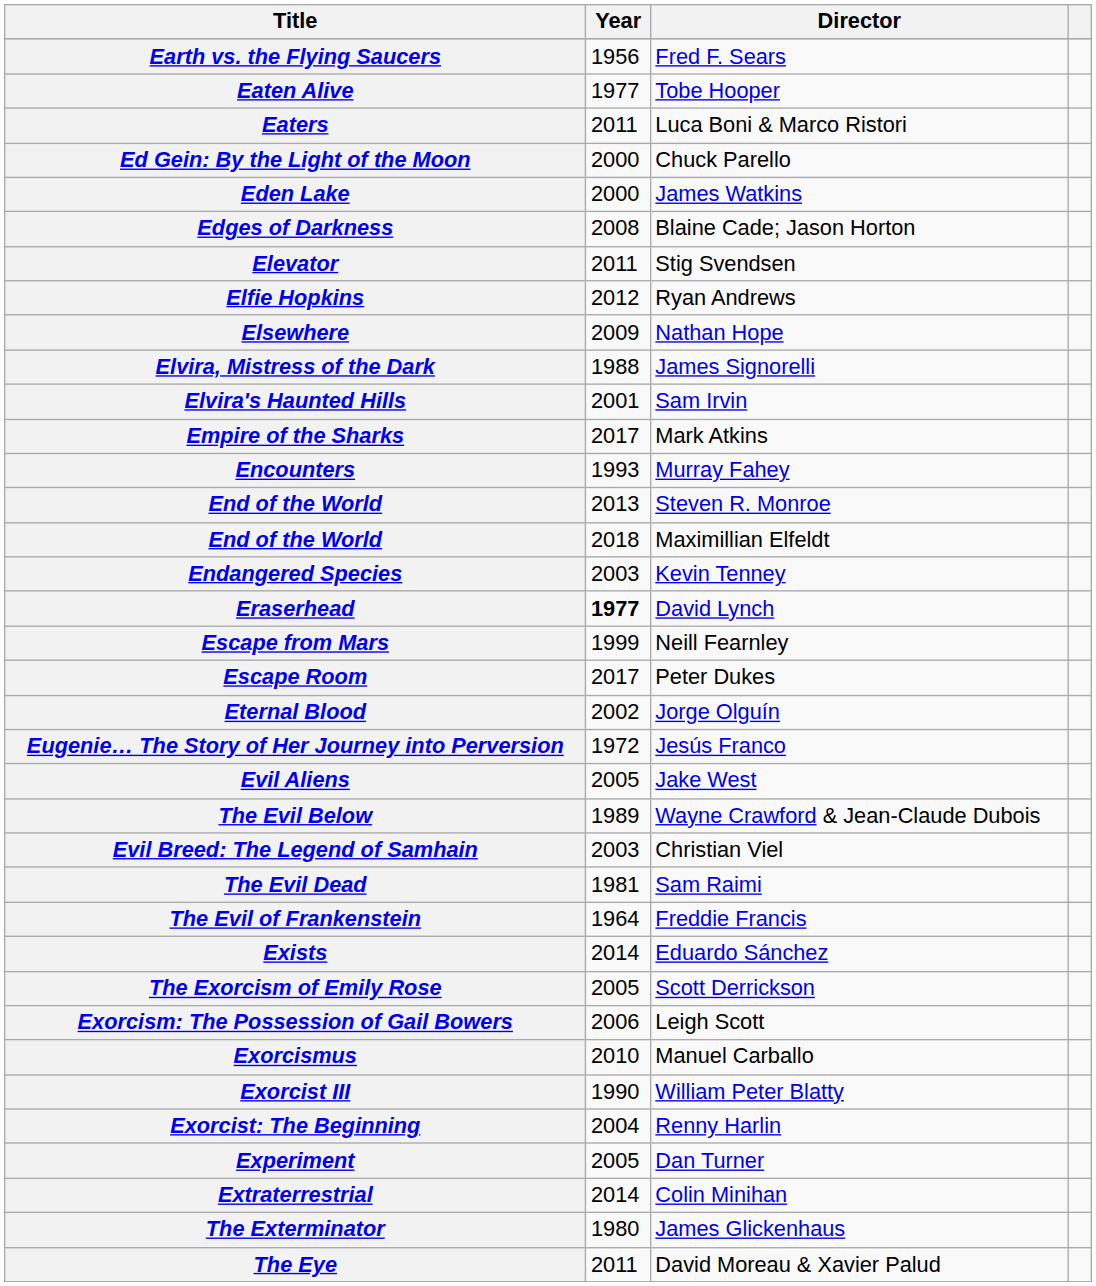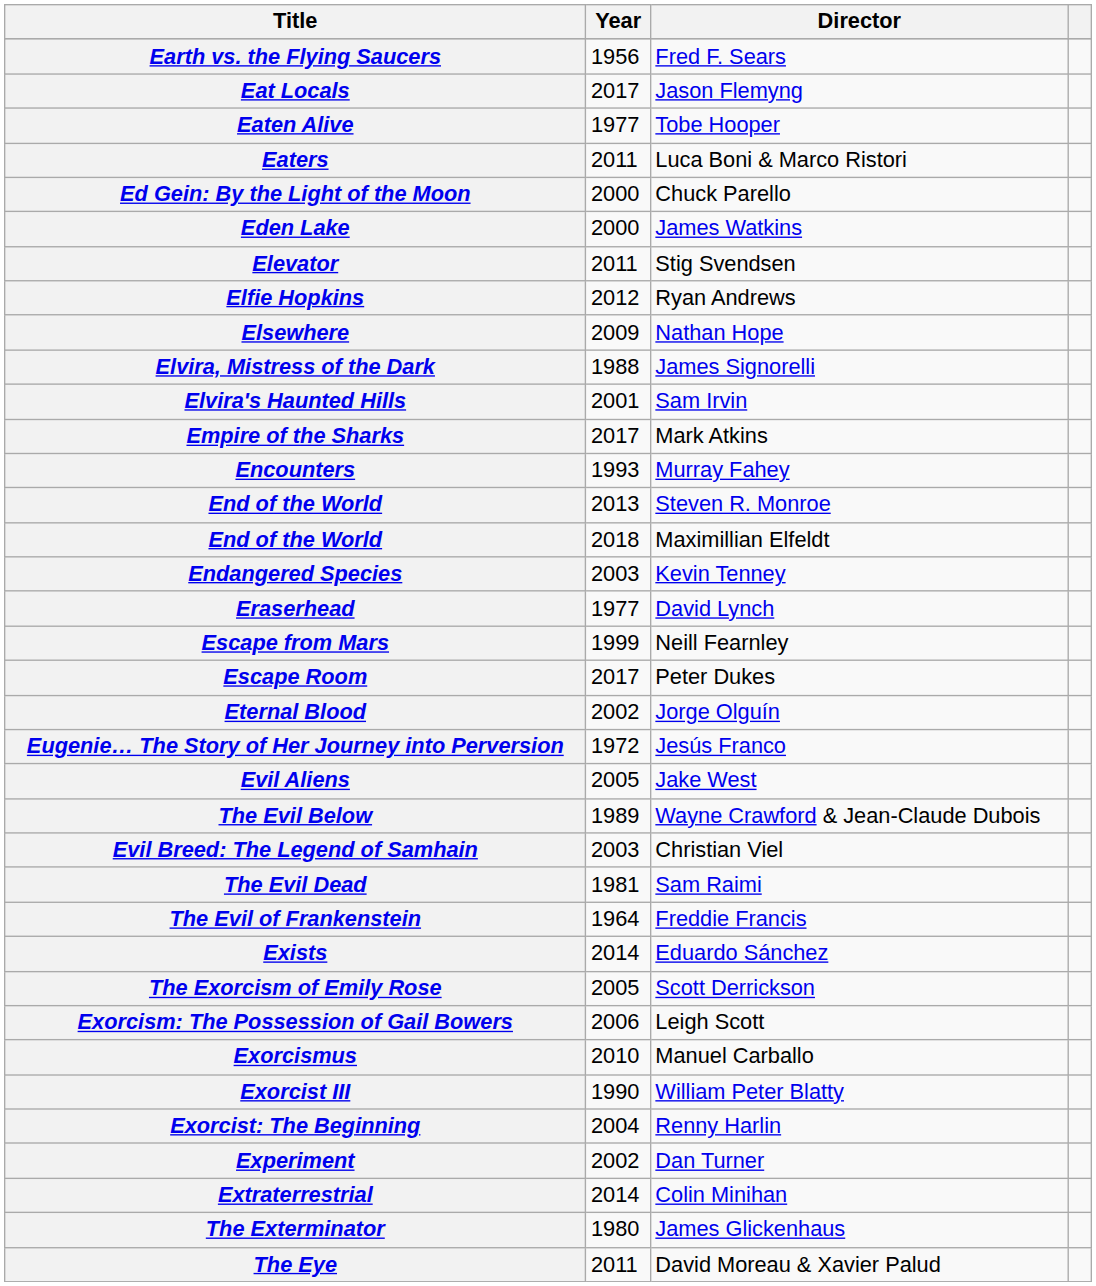 <table style="width:800px;" class="wikitable plainrowheaders sortable">
 <tr>
 <th width="420" scope="col">Title</th>
 <th width="40" scope="col">Year</th>
 <th width="300" scope="col">Director</th>
 <th scope="col"></th>
 </tr>
 <tr>
 </tr>
 <tr>
 <th scope="row"><em><a href='#'>Earth vs. the Flying Saucers</a></em></th>
 <td>1956</td>
 <td><a href='#'>Fred F. Sears</a></td>
+<td align="center"></td>
+</tr>
+<tr>
+<th scope="row"><em><a href='#'>Eat Locals</a></em></th>
+<td>2017</td>
+<td><a href='#'>Jason Flemyng</a></td>
 <td align="center"></td>
 </tr>
 <tr>
 <th scope="row"><em><a href='#'>Eaten Alive</a></em></th>
 <td>1977</td>
 <td><a href='#'>Tobe Hooper</a></td>
 <td></td>
 </tr>
 <tr>
 <th scope="row"><em><a href='#'>Eaters</a></em></th>
 <td>2011</td>
 <td>Luca Boni & Marco Ristori</td>
 <td></td>
 </tr>
 <tr>
 <th scope="row"><em><a href='#'>Ed Gein: By the Light of the Moon</a></em></th>
 <td>2000</td>
 <td>Chuck Parello</td>
 <td></td>
 </tr>
 <tr>
 <th scope="row"><em><a href='#'>Eden Lake</a></em></th>
 <td>2000</td>
 <td><a href='#'>James Watkins</a></td>
 <td align="center"></td>
-</tr>
-<tr>
-<th scope="row"><em><a href='#'>Edges of Darkness</a></em></th>
-<td>2008</td>
-<td>Blaine Cade; Jason Horton</td>
-<td></td>
 </tr>
 <tr>
 <th scope="row"><em><a href='#'>Elevator</a></em></th>
 <td>2011</td>
 <td>Stig Svendsen</td>
 <td></td>
 </tr>
 <tr>
 <th scope="row"><em><a href='#'>Elfie Hopkins</a></em></th>
 <td>2012</td>
 <td>Ryan Andrews</td>
 <td></td>
 </tr>
 <tr>
 <th scope="row"><em><a href='#'>Elsewhere</a></em></th>
 <td>2009</td>
 <td><a href='#'>Nathan Hope</a></td>
 <td></td>
 </tr>
 <tr>
 <th scope="row"><em><a href='#'>Elvira, Mistress of the Dark</a></em></th>
 <td>1988</td>
 <td><a href='#'>James Signorelli</a></td>
 <td></td>
 </tr>
 <tr>
 <th scope="row"><em><a href='#'>Elvira's Haunted Hills</a></em></th>
 <td>2001</td>
 <td><a href='#'>Sam Irvin</a></td>
 <td></td>
 </tr>
 <tr>
 <th scope="row"><em><a href='#'>Empire of the Sharks</a></em></th>
 <td>2017</td>
 <td>Mark Atkins</td>
 <td></td>
 </tr>
 <tr>
 <th scope="row"><em><a href='#'>Encounters</a></em></th>
 <td>1993</td>
 <td><a href='#'>Murray Fahey</a></td>
 <td></td>
 </tr>
 <tr>
 <th scope="row"><em><a href='#'>End of the World</a></em></th>
 <td>2013</td>
 <td><a href='#'>Steven R. Monroe</a></td>
 <td></td>
 </tr>
 <tr>
 <th scope="row"><em><a href='#'>End of the World</a></em></th>
 <td>2018</td>
 <td>Maximillian Elfeldt</td>
 <td></td>
 </tr>
 <tr>
 <th scope="row"><em><a href='#'>Endangered Species</a></em></th>
 <td>2003</td>
 <td><a href='#'>Kevin Tenney</a></td>
 <td></td>
 </tr>
 <tr>
 <th scope="row"><em><a href='#'>Eraserhead</a></em></th>
-<td><strong>1977</strong></td>
+<td>1977</td>
 <td><a href='#'>David Lynch</a></td>
 <td align="center"></td>
 </tr>
 <tr>
 <th scope="row"><em><a href='#'>Escape from Mars</a></em></th>
 <td>1999</td>
 <td>Neill Fearnley</td>
 <td></td>
 </tr>
 <tr>
 <th scope="row"><em><a href='#'>Escape Room</a></em></th>
 <td>2017</td>
 <td>Peter Dukes</td>
 <td></td>
 </tr>
 <tr>
 <th scope="row"><em><a href='#'>Eternal Blood</a></em></th>
 <td>2002</td>
 <td><a href='#'>Jorge Olguín</a></td>
 <td></td>
 </tr>
 <tr>
 <th scope="row"><em><a href='#'>Eugenie… The Story of Her Journey into Perversion</a></em></th>
 <td>1972</td>
 <td><a href='#'>Jesús Franco</a></td>
 <td align="center"></td>
 </tr>
 <tr>
 <th scope="row"><em><a href='#'>Evil Aliens</a></em></th>
 <td>2005</td>
 <td><a href='#'>Jake West</a></td>
 <td align="center"></td>
 </tr>
 <tr>
 <th scope="row"><em><a href='#'>The Evil Below</a></em></th>
 <td>1989</td>
 <td><a href='#'>Wayne Crawford</a> & Jean-Claude Dubois</td>
 <td align="center"></td>
 </tr>
 <tr>
 <th scope="row"><em><a href='#'>Evil Breed: The Legend of Samhain</a></em></th>
 <td>2003</td>
 <td>Christian Viel</td>
 <td></td>
 </tr>
 <tr>
 <th scope="row"><em><a href='#'>The Evil Dead</a></em></th>
 <td>1981</td>
 <td><a href='#'>Sam Raimi</a></td>
 <td align="center"></td>
 </tr>
 <tr>
 <th scope="row"><em><a href='#'>The Evil of Frankenstein</a></em></th>
 <td>1964</td>
 <td><a href='#'>Freddie Francis</a></td>
 <td></td>
 </tr>
 <tr>
 <th scope="row"><em><a href='#'>Exists</a></em></th>
 <td>2014</td>
 <td><a href='#'>Eduardo Sánchez</a></td>
 <td></td>
 </tr>
 <tr>
 <th scope="row"><em><a href='#'>The Exorcism of Emily Rose</a></em></th>
 <td>2005</td>
 <td><a href='#'>Scott Derrickson</a></td>
 <td></td>
 </tr>
 <tr>
 <th scope="row"><em><a href='#'>Exorcism: The Possession of Gail Bowers</a></em></th>
 <td>2006</td>
 <td>Leigh Scott</td>
 <td></td>
 </tr>
 <tr>
 <th scope="row"><em><a href='#'>Exorcismus</a></em></th>
 <td>2010</td>
 <td>Manuel Carballo</td>
 <td></td>
 </tr>
 <tr>
 <th scope="row"><em><a href='#'>Exorcist III</a></em></th>
 <td>1990</td>
 <td><a href='#'>William Peter Blatty</a></td>
 <td align="center"></td>
 </tr>
 <tr>
 <th scope="row"><em><a href='#'>Exorcist: The Beginning</a></em></th>
 <td>2004</td>
 <td><a href='#'>Renny Harlin</a></td>
 <td align="center"></td>
 </tr>
 <tr>
 <th scope="row"><em><a href='#'>Experiment</a></em></th>
-<td>2005</td>
+<td>2002</td>
 <td><a href='#'>Dan Turner</a></td>
 <td></td>
 </tr>
 <tr>
 <th scope="row"><em><a href='#'>Extraterrestrial</a></em></th>
 <td>2014</td>
 <td><a href='#'>Colin Minihan</a></td>
 <td align="center"></td>
 </tr>
 <tr>
 <th scope="row"><em><a href='#'>The Exterminator</a></em></th>
 <td>1980</td>
 <td><a href='#'>James Glickenhaus</a></td>
 <td></td>
 </tr>
 <tr>
 <th scope="row"><em><a href='#'>The Eye</a></em></th>
 <td>2011</td>
 <td>David Moreau & Xavier Palud</td>
 <td></td>
 </tr>
 </table>
